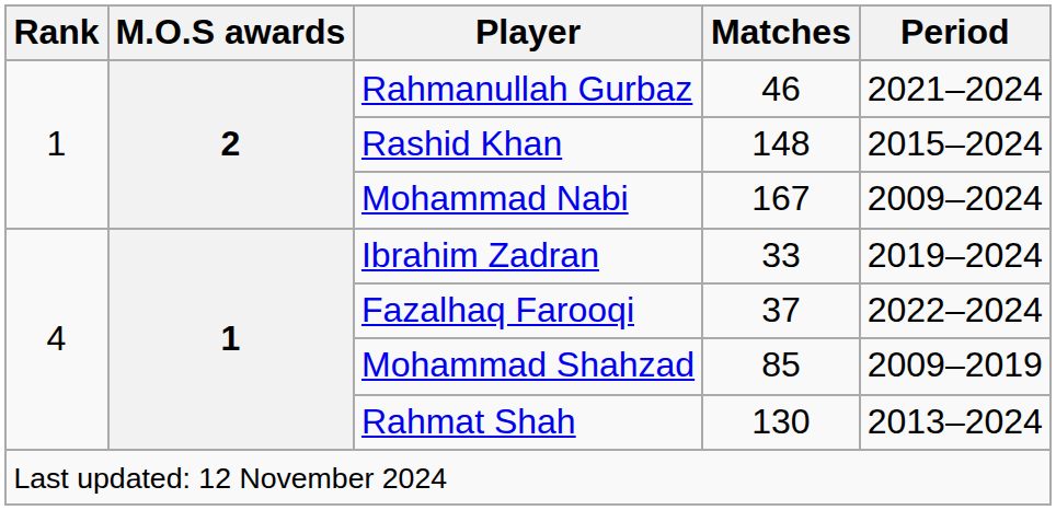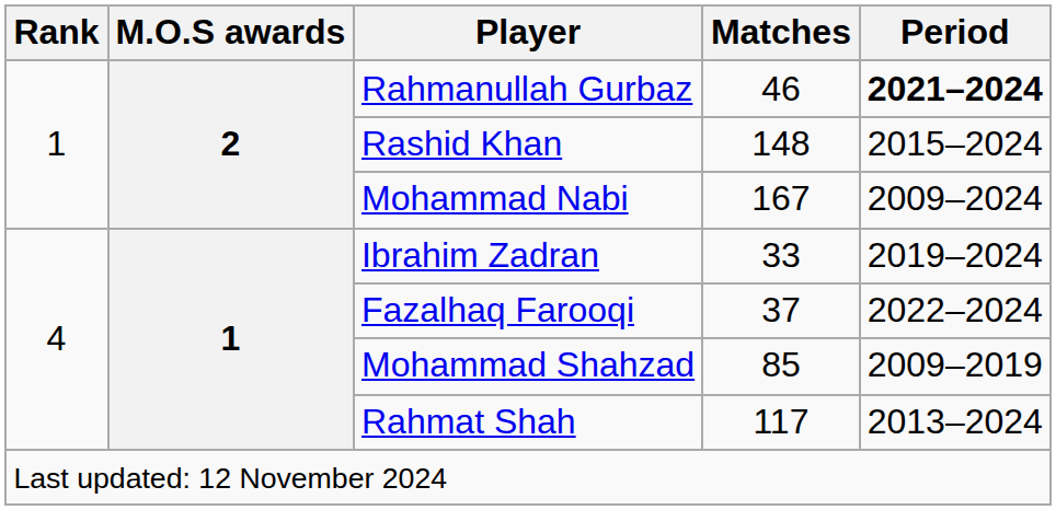 <table class="wikitable sortable">
 <tr>
 <th scope=col>Rank</th>
 <th scope=col>M.O.S awards</th>
 <th scope=col>Player</th>
 <th scope=col>Matches</th>
 <th scope=col>Period</th>
 </tr>
 <tr>
 <td align=center rowspan=3>1</td>
 <th rowspan=3>2</th>
 <td><a href='#'>Rahmanullah Gurbaz</a></td>
 <td align=center>46</td>
-<td>2021–2024</td>
+<td><strong>2021–2024</strong></td>
 </tr>
 <tr>
 <td><a href='#'>Rashid Khan</a></td>
 <td align=center>148</td>
 <td>2015–2024</td>
 </tr>
 <tr>
 <td><a href='#'>Mohammad Nabi</a></td>
 <td align=center>167</td>
 <td>2009–2024</td>
 </tr>
 <tr>
 </tr>
 <tr>
 <td align=center rowspan=4>4</td>
 <th rowspan=4>1</th>
 <td><a href='#'>Ibrahim Zadran</a></td>
 <td align=center>33</td>
 <td>2019–2024</td>
 </tr>
 <tr>
 <td><a href='#'>Fazalhaq Farooqi</a></td>
 <td align=center>37</td>
 <td>2022–2024</td>
 </tr>
 <tr>
 <td><a href='#'>Mohammad Shahzad</a></td>
 <td align=center>85</td>
 <td>2009–2019</td>
 </tr>
 <tr>
 <td><a href='#'>Rahmat Shah</a></td>
-<td align=center>130</td>
+<td align=center>117</td>
 <td>2013–2024</td>
 </tr>
 <tr>
 </tr>
 <tr class=sortbottom>
 <td colspan=5><small>Last updated: 12 November 2024</small></td>
 </tr>
 </table>
